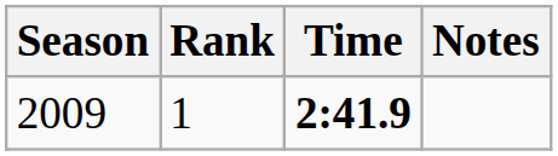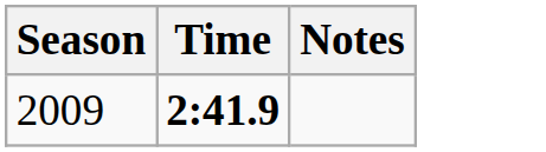 <table class="wikitable">
 <tr>
 <th>Season</th>
-<th>Rank</th>
 <th>Time</th>
 <th>Notes</th>
 </tr>
 <tr>
 <td>2009</td>
-<td>1</td>
 <td><strong>2:41.9</strong></td>
 <td></td>
 </tr>
 </table>
